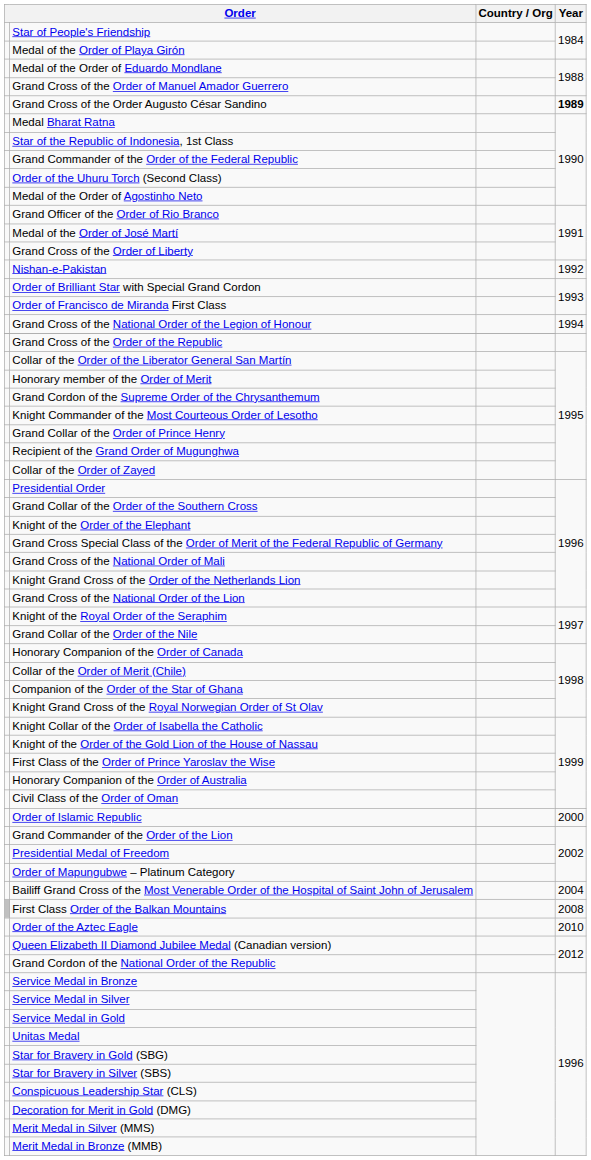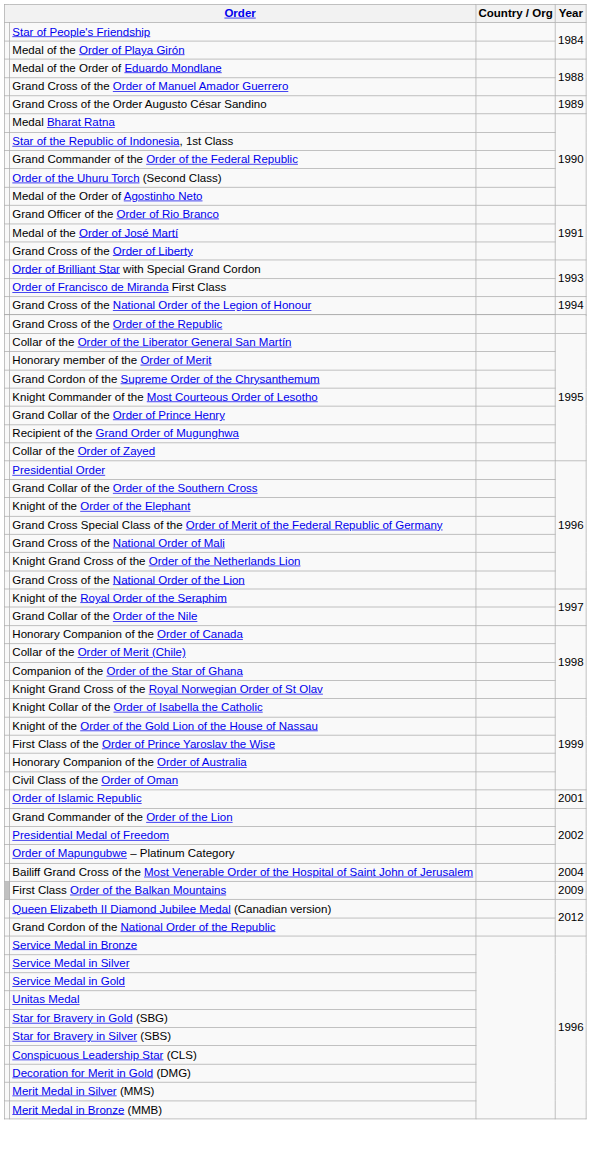 <table class="wikitable sortable" style="text-align:left;">
 <tr ->
 <th colspan=2><a href='#'>Order</a></th>
 <th>Country / Org</th>
 <th style="width:2.1em;">Year</th>
 </tr>
 <tr>
 <td></td>
 <td><a href='#'>Star of People's Friendship</a></td>
 <td></td>
 <td rowspan="2">1984</td>
 </tr>
 <tr>
 <td></td>
 <td>Medal of the <a href='#'>Order of Playa Girón</a></td>
 <td></td>
 </tr>
 <tr>
 <td></td>
 <td>Medal of the Order of <a href='#'>Eduardo Mondlane</a></td>
 <td></td>
 <td rowspan="2">1988</td>
 </tr>
 <tr>
 <td></td>
 <td>Grand Cross of the <a href='#'>Order of Manuel Amador Guerrero</a></td>
 <td></td>
 </tr>
 <tr>
 <td></td>
 <td>Grand Cross of the Order Augusto César Sandino</td>
 <td></td>
-<td><strong>1989</strong></td>
+<td>1989</td>
 </tr>
 <tr>
 <td></td>
 <td>Medal <a href='#'>Bharat Ratna</a></td>
 <td></td>
 <td rowspan="5">1990</td>
 </tr>
 <tr>
 <td></td>
 <td><a href='#'>Star of the Republic of Indonesia</a>, 1st Class</td>
 <td></td>
 </tr>
 <tr>
 <td></td>
 <td>Grand Commander of the <a href='#'>Order of the Federal Republic</a></td>
 <td></td>
 </tr>
 <tr>
 <td></td>
 <td><a href='#'>Order of the Uhuru Torch</a> (Second Class)</td>
 <td></td>
 </tr>
 <tr>
 <td></td>
 <td>Medal of the Order of <a href='#'>Agostinho Neto</a></td>
 <td></td>
 </tr>
 <tr>
 <td></td>
 <td>Grand Officer of the <a href='#'>Order of Rio Branco</a></td>
 <td></td>
 <td rowspan="3">1991</td>
 </tr>
 <tr>
 <td></td>
 <td>Medal of the <a href='#'>Order of José Martí</a></td>
 <td></td>
 </tr>
 <tr>
 <td></td>
 <td>Grand Cross of the <a href='#'>Order of Liberty</a></td>
 <td></td>
-</tr>
-<tr>
-<td></td>
-<td><a href='#'>Nishan-e-Pakistan</a></td>
-<td></td>
-<td>1992</td>
 </tr>
 <tr>
 <td></td>
 <td><a href='#'>Order of Brilliant Star</a> with Special Grand Cordon</td>
 <td></td>
 <td rowspan="2">1993</td>
 </tr>
 <tr>
 <td></td>
 <td><a href='#'>Order of Francisco de Miranda</a> First Class</td>
 <td></td>
 </tr>
 <tr>
 <td></td>
 <td>Grand Cross of the <a href='#'>National Order of the Legion of Honour</a></td>
 <td></td>
 <td rowspan="2">1994</td>
 </tr>
 <tr>
 </tr>
 <tr>
 <td></td>
 <td>Grand Cross of the <a href='#'>Order of the Republic</a></td>
 <td></td>
 </tr>
 <tr>
 <td></td>
 <td>Collar of the <a href='#'>Order of the Liberator General San Martín</a></td>
 <td></td>
 <td rowspan="7">1995</td>
 </tr>
 <tr>
 <td></td>
 <td>Honorary member of the <a href='#'>Order of Merit</a></td>
 <td> </td>
 </tr>
 <tr>
 <td></td>
 <td>Grand Cordon of the <a href='#'>Supreme Order of the Chrysanthemum</a></td>
 <td></td>
 </tr>
 <tr>
 <td></td>
 <td>Knight Commander of the <a href='#'>Most Courteous Order of Lesotho</a></td>
 <td></td>
 </tr>
 <tr>
 <td></td>
 <td>Grand Collar of the <a href='#'>Order of Prince Henry</a></td>
 <td></td>
 </tr>
 <tr>
 <td></td>
 <td>Recipient of the <a href='#'>Grand Order of Mugunghwa</a></td>
 <td></td>
 </tr>
 <tr>
 <td></td>
 <td>Collar of the <a href='#'>Order of Zayed</a></td>
 <td></td>
 </tr>
 <tr>
 <td></td>
 <td><a href='#'>Presidential Order</a></td>
 <td></td>
 <td rowspan="7">1996</td>
 </tr>
 <tr>
 <td></td>
 <td>Grand Collar of the <a href='#'>Order of the Southern Cross</a></td>
 <td></td>
 </tr>
 <tr>
 <td></td>
 <td>Knight of the <a href='#'>Order of the Elephant</a></td>
 <td></td>
 </tr>
 <tr>
 <td></td>
 <td>Grand Cross Special Class of the <a href='#'>Order of Merit of the Federal Republic of Germany</a></td>
 <td></td>
 </tr>
 <tr>
 <td></td>
 <td>Grand Cross of the <a href='#'>National Order of Mali</a></td>
 <td></td>
 </tr>
 <tr>
 <td></td>
 <td>Knight Grand Cross of the <a href='#'>Order of the Netherlands Lion</a></td>
 <td></td>
 </tr>
 <tr>
 <td></td>
 <td>Grand Cross of the <a href='#'>National Order of the Lion</a></td>
 <td></td>
 </tr>
 <tr>
 <td></td>
 <td>Knight of the <a href='#'>Royal Order of the Seraphim</a></td>
 <td></td>
 <td rowspan="2">1997</td>
 </tr>
 <tr>
 <td></td>
 <td>Grand Collar of the <a href='#'>Order of the Nile</a></td>
 <td></td>
 </tr>
 <tr>
 <td></td>
 <td>Honorary Companion of the <a href='#'>Order of Canada</a></td>
 <td></td>
 <td rowspan="4">1998</td>
 </tr>
 <tr>
 <td></td>
 <td>Collar of the <a href='#'>Order of Merit (Chile)</a></td>
 <td></td>
 </tr>
 <tr>
 <td></td>
 <td>Companion of the <a href='#'>Order of the Star of Ghana</a></td>
 <td></td>
 </tr>
 <tr>
 <td></td>
 <td>Knight Grand Cross of the <a href='#'>Royal Norwegian Order of St Olav</a></td>
 <td></td>
 </tr>
 <tr>
 <td></td>
 <td>Knight Collar of the <a href='#'>Order of Isabella the Catholic</a></td>
 <td></td>
 <td rowspan="5">1999</td>
 </tr>
 <tr>
 <td></td>
 <td>Knight of the <a href='#'>Order of the Gold Lion of the House of Nassau</a></td>
 <td></td>
 </tr>
 <tr>
 <td></td>
 <td>First Class of the <a href='#'>Order of Prince Yaroslav the Wise</a></td>
 <td></td>
 </tr>
 <tr>
 <td></td>
 <td>Honorary Companion of the <a href='#'>Order of Australia</a></td>
 <td></td>
 </tr>
 <tr>
 <td></td>
 <td>Civil Class of the <a href='#'>Order of Oman</a></td>
 <td></td>
 </tr>
 <tr>
 <td></td>
 <td><a href='#'>Order of Islamic Republic</a></td>
 <td></td>
-<td>2000</td>
+<td>2001</td>
 </tr>
 <tr>
 <td></td>
 <td>Grand Commander of the <a href='#'>Order of the Lion</a></td>
 <td></td>
 <td rowspan="3">2002</td>
 </tr>
 <tr>
 <td></td>
 <td><a href='#'>Presidential Medal of Freedom</a></td>
 <td></td>
 </tr>
 <tr>
 <td></td>
 <td><a href='#'>Order of Mapungubwe</a> – Platinum Category</td>
 <td></td>
 </tr>
 <tr>
 <td></td>
 <td>Bailiff Grand Cross of the <a href='#'>Most Venerable Order of the Hospital of Saint John of Jerusalem</a></td>
 <td> </td>
 <td>2004</td>
 </tr>
 <tr>
 <td bgcolor="#c0c0c0"></td>
 <td>First Class <a href='#'>Order of the Balkan Mountains</a></td>
 <td></td>
-<td>2008</td>
-</tr>
-<tr>
-<td></td>
-<td><a href='#'>Order of the Aztec Eagle</a></td>
-<td></td>
-<td>2010</td>
+<td>2009</td>
 </tr>
 <tr>
 <td></td>
 <td><a href='#'>Queen Elizabeth II Diamond Jubilee Medal</a> (Canadian version)</td>
 <td></td>
 <td rowspan="2">2012</td>
 </tr>
 <tr>
 <td></td>
 <td>Grand Cordon of the <a href='#'>National Order of the Republic</a></td>
 <td></td>
 </tr>
 <tr>
 <td></td>
 <td><a href='#'>Service Medal in Bronze</a></td>
 <td rowspan="10"></td>
 <td rowspan="10">1996</td>
 </tr>
 <tr>
 <td></td>
 <td><a href='#'>Service Medal in Silver</a></td>
 </tr>
 <tr>
 <td></td>
 <td><a href='#'>Service Medal in Gold</a></td>
 </tr>
 <tr>
 <td></td>
 <td><a href='#'>Unitas Medal</a></td>
 </tr>
 <tr>
 <td></td>
 <td><a href='#'>Star for Bravery in Gold</a> (SBG)</td>
 </tr>
 <tr>
 <td></td>
 <td><a href='#'>Star for Bravery in Silver</a> (SBS)</td>
 </tr>
 <tr>
 <td></td>
 <td><a href='#'>Conspicuous Leadership Star</a> (CLS)</td>
 </tr>
 <tr>
 <td></td>
 <td><a href='#'>Decoration for Merit in Gold</a> (DMG)</td>
 </tr>
 <tr>
 <td></td>
 <td><a href='#'>Merit Medal in Silver</a> (MMS)</td>
 </tr>
 <tr>
 <td></td>
 <td><a href='#'>Merit Medal in Bronze</a> (MMB)</td>
 </tr>
 </table>
